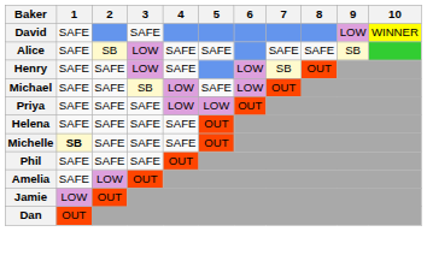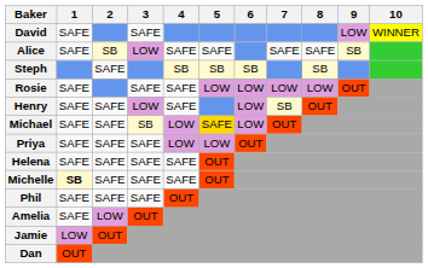 <table class="wikitable" style="text-align:center">
 <tr>
 <th scope="col">Baker</th>
 <th scope="col">1</th>
 <th scope="col">2</th>
 <th scope="col">3</th>
 <th scope="col">4</th>
 <th scope="col">5</th>
 <th scope="col">6</th>
 <th scope="col">7</th>
 <th scope="col">8</th>
 <th scope="col">9</th>
 <th scope="col">10</th>
 </tr>
 <tr>
 <th scope="row">David</th>
 <td>SAFE</td>
 <td style="background:Cornflowerblue;"></td>
 <td>SAFE</td>
 <td style="background:Cornflowerblue;"></td>
 <td style="background:Cornflowerblue;"></td>
 <td style="background:Cornflowerblue;"></td>
 <td style="background:Cornflowerblue;"></td>
 <td style="background:Cornflowerblue;"></td>
 <td style="background:Plum;">LOW</td>
 <td style="background:Yellow;">WINNER</td>
 </tr>
 <tr>
 <th scope="row">Alice</th>
 <td>SAFE</td>
 <td style="background:LemonChiffon;">SB</td>
 <td style="background:Plum;">LOW</td>
 <td>SAFE</td>
 <td>SAFE</td>
 <td style="background:Cornflowerblue;"></td>
 <td>SAFE</td>
 <td>SAFE</td>
 <td style="background:LemonChiffon;">SB</td>
 <td style="background:limegreen;"></td>
 </tr>
 <tr>
+<th scope="row">Steph</th>
+<td style="background:Cornflowerblue;"></td>
+<td>SAFE</td>
+<td style="background:Cornflowerblue;"></td>
+<td style="background:LemonChiffon;">SB</td>
+<td style="background:LemonChiffon;">SB</td>
+<td style="background:LemonChiffon;">SB</td>
+<td style="background:Cornflowerblue;"></td>
+<td style="background:LemonChiffon;">SB</td>
+<td style="background:Cornflowerblue;"></td>
+<td style="background:limegreen;"></td>
+</tr>
+<tr>
+<th scope="row">Rosie</th>
+<td>SAFE</td>
+<td style="background:Cornflowerblue;"></td>
+<td>SAFE</td>
+<td>SAFE</td>
+<td style="background:Plum;">LOW</td>
+<td style="background:Plum;">LOW</td>
+<td style="background:Plum;">LOW</td>
+<td style="background:Plum;">LOW</td>
+<td style="background:orangered;">OUT</td>
+<td colspan="1" style="background:darkgrey;"></td>
+</tr>
+<tr>
 <th scope="row">Henry</th>
 <td>SAFE</td>
 <td>SAFE</td>
 <td style="background:Plum;">LOW</td>
 <td>SAFE</td>
 <td style="background:Cornflowerblue;"></td>
 <td style="background:Plum;">LOW</td>
 <td style="background:LemonChiffon;">SB</td>
 <td style="background:orangered;">OUT</td>
 <td colspan="2" style="background:darkgrey;"></td>
 </tr>
 <tr>
 <th scope="row">Michael</th>
 <td>SAFE</td>
 <td>SAFE</td>
 <td style="background:LemonChiffon;">SB</td>
 <td style="background:Plum;">LOW</td>
-<td>SAFE</td>
+<td style="background: gold;">SAFE</td>
 <td style="background:Plum;">LOW</td>
 <td style="background:orangered;">OUT</td>
 <td colspan="3" style="background:darkgrey;"></td>
 </tr>
 <tr>
 <th scope="row">Priya</th>
 <td>SAFE</td>
 <td>SAFE</td>
 <td>SAFE</td>
 <td style="background:Plum;">LOW</td>
 <td style="background:Plum;">LOW</td>
 <td style="background:orangered;">OUT</td>
 <td colspan="4" style="background:darkgrey;"></td>
 </tr>
 <tr>
 <th scope="row">Helena</th>
 <td>SAFE</td>
 <td>SAFE</td>
 <td>SAFE</td>
 <td>SAFE</td>
 <td style="background:orangered;">OUT</td>
 <td colspan="5" style="background:darkgrey;"></td>
 </tr>
 <tr>
 <th scope="row">Michelle</th>
 <td style="background:LemonChiffon;"><strong>SB</strong></td>
 <td>SAFE</td>
 <td>SAFE</td>
 <td>SAFE</td>
 <td style="background:orangered;">OUT</td>
 <td colspan="5" style="background:darkgrey;"></td>
 </tr>
 <tr>
 <th scope="row">Phil</th>
 <td>SAFE</td>
 <td>SAFE</td>
 <td>SAFE</td>
 <td style="background:orangered;">OUT</td>
 <td colspan="6" style="background:darkgrey;"></td>
 </tr>
 <tr>
 <th scope="row">Amelia</th>
 <td>SAFE</td>
 <td style="background:Plum;">LOW</td>
 <td style="background:orangered;">OUT</td>
 <td colspan="7" style="background:darkgrey;"></td>
 </tr>
 <tr>
 <th scope="row">Jamie</th>
 <td style="background:Plum;">LOW</td>
 <td style="background:orangered;">OUT</td>
 <td colspan="8" style="background:darkgrey;"></td>
 </tr>
 <tr>
 <th scope="row">Dan</th>
 <td style="background:orangered;">OUT</td>
 <td colspan="9" style="background:darkgrey;"></td>
 </tr>
 </table>
